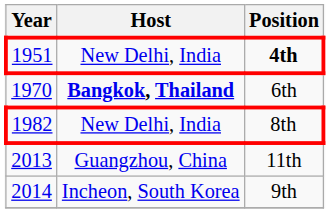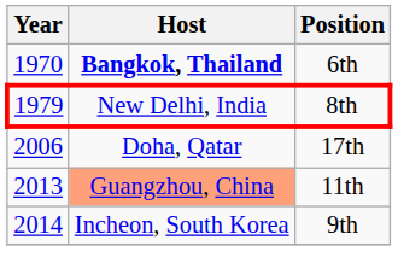 <table class="wikitable" style="text-align: center;">
 <tr>
 <th>Year</th>
 <th>Host</th>
 <th>Position</th>
-</tr>
-<tr style="border: 3px solid red">
-<td><a href='#'>1951</a></td>
-<td> <a href='#'>New Delhi</a>, <a href='#'>India</a></td>
-<td><strong>4th</strong></td>
 </tr>
 <tr>
 <td><a href='#'>1970</a></td>
 <td><strong> <a href='#'>Bangkok</a>, <a href='#'>Thailand</a></strong></td>
 <td>6th</td>
 </tr>
 <tr style="border: 3px solid red">
-<td><a href='#'>1982</a></td>
+<td><a href='#'>1979</a></td>
 <td> <a href='#'>New Delhi</a>, <a href='#'>India</a></td>
 <td>8th</td>
 </tr>
 <tr>
+<td><a href='#'>2006</a></td>
+<td> <a href='#'>Doha</a>, <a href='#'>Qatar</a></td>
+<td>17th</td>
+</tr>
+<tr>
 <td><a href='#'>2013</a></td>
-<td> <a href='#'>Guangzhou</a>, <a href='#'>China</a></td>
+<td style="background: lightsalmon;"> <a href='#'>Guangzhou</a>, <a href='#'>China</a></td>
 <td>11th</td>
 </tr>
 <tr>
 <td><a href='#'>2014</a></td>
 <td> <a href='#'>Incheon</a>, <a href='#'>South Korea</a></td>
 <td>9th</td>
 </tr>
 <tr>
 </tr>
 </table>
